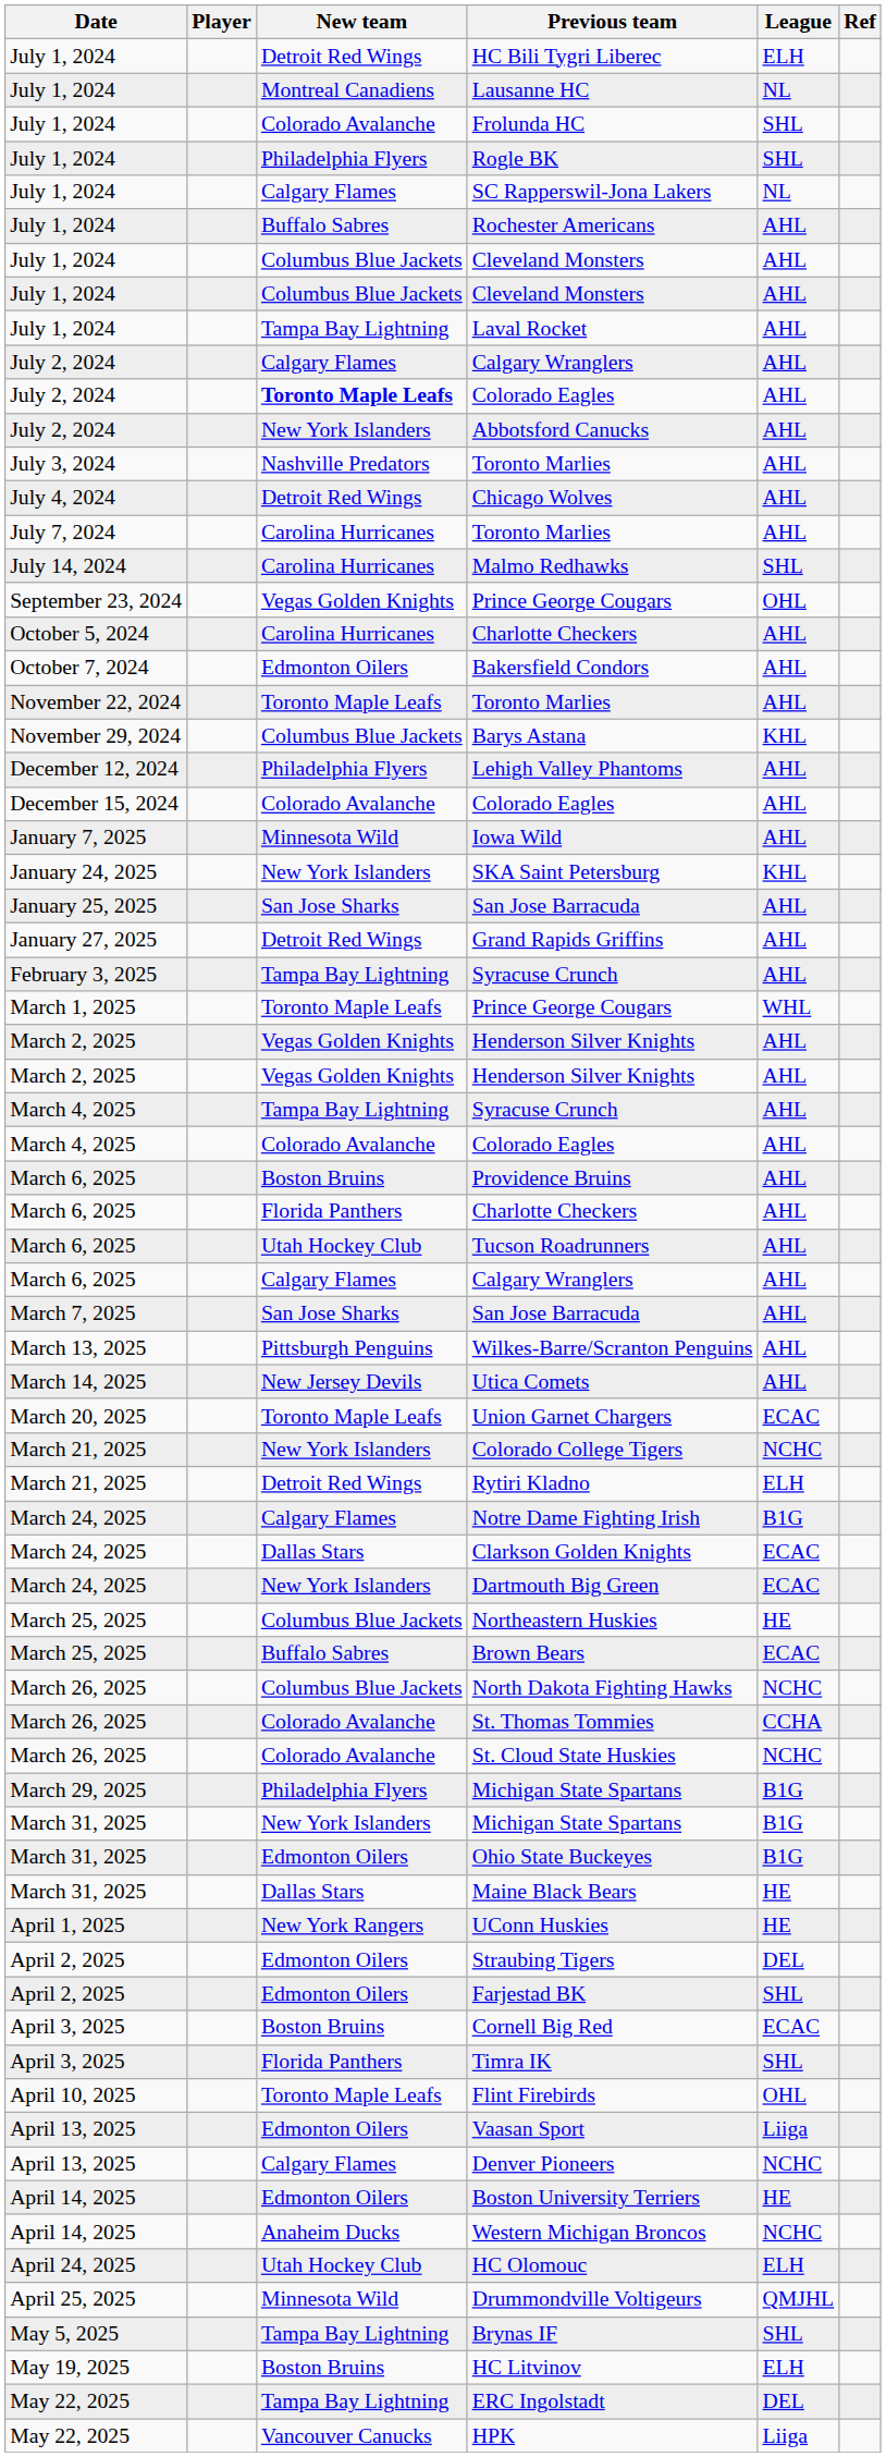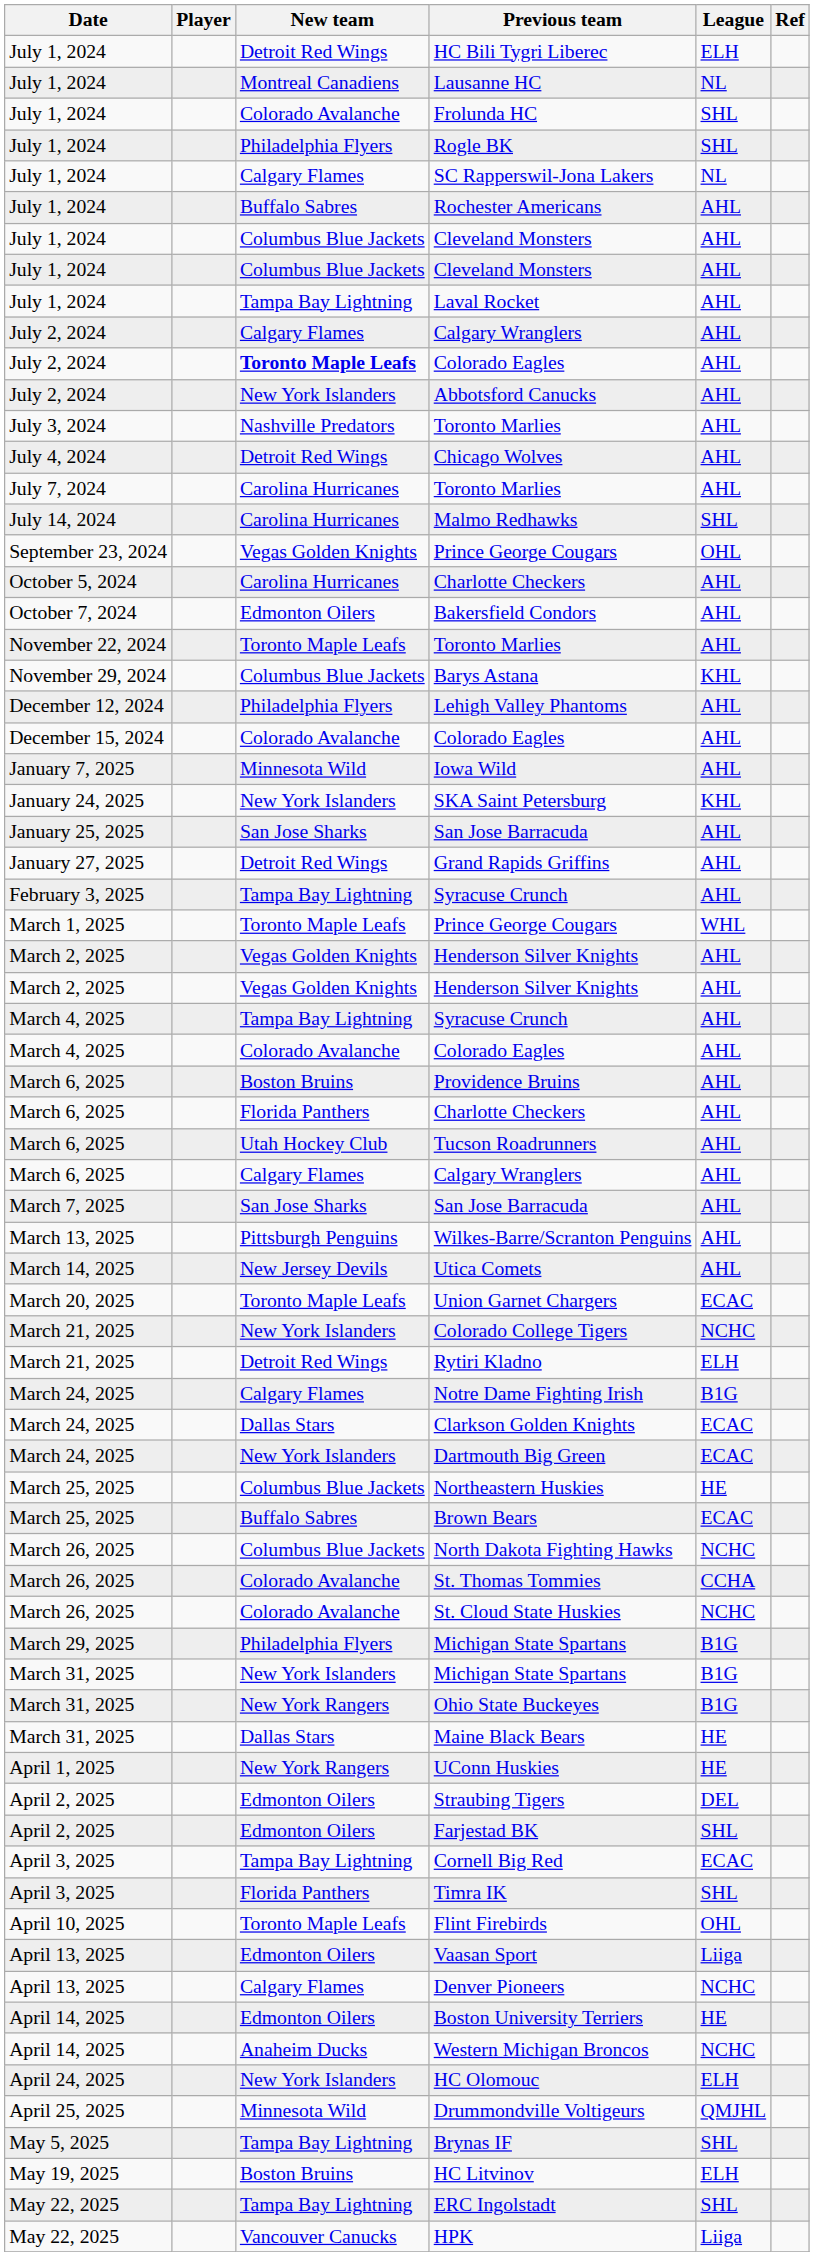 <table class="wikitable sortable" style="border:1px solid #999999;">
 <tr>
 <th>Date</th>
 <th>Player</th>
 <th>New team</th>
 <th>Previous team</th>
 <th>League</th>
 <th>Ref</th>
 </tr>
 <tr>
 <td>July 1, 2024</td>
 <td></td>
 <td><a href='#'>Detroit Red Wings</a></td>
 <td><a href='#'>HC Bili Tygri Liberec</a></td>
 <td><a href='#'>ELH</a></td>
 <td></td>
 </tr>
 <tr bgcolor="eeeeee">
 <td>July 1, 2024</td>
 <td></td>
 <td><a href='#'>Montreal Canadiens</a></td>
 <td><a href='#'>Lausanne HC</a></td>
 <td><a href='#'>NL</a></td>
 <td></td>
 </tr>
 <tr>
 <td>July 1, 2024</td>
 <td></td>
 <td><a href='#'>Colorado Avalanche</a></td>
 <td><a href='#'>Frolunda HC</a></td>
 <td><a href='#'>SHL</a></td>
 <td></td>
 </tr>
 <tr bgcolor="eeeeee">
 <td>July 1, 2024</td>
 <td></td>
 <td><a href='#'>Philadelphia Flyers</a></td>
 <td><a href='#'>Rogle BK</a></td>
 <td><a href='#'>SHL</a></td>
 <td></td>
 </tr>
 <tr>
 <td>July 1, 2024</td>
 <td></td>
 <td><a href='#'>Calgary Flames</a></td>
 <td><a href='#'>SC Rapperswil-Jona Lakers</a></td>
 <td><a href='#'>NL</a></td>
 <td></td>
 </tr>
 <tr bgcolor="eeeeee">
 <td>July 1, 2024</td>
 <td></td>
 <td><a href='#'>Buffalo Sabres</a></td>
 <td><a href='#'>Rochester Americans</a></td>
 <td><a href='#'>AHL</a></td>
 <td></td>
 </tr>
 <tr>
 <td>July 1, 2024</td>
 <td></td>
 <td><a href='#'>Columbus Blue Jackets</a></td>
 <td><a href='#'>Cleveland Monsters</a></td>
 <td><a href='#'>AHL</a></td>
 <td></td>
 </tr>
 <tr bgcolor="eeeeee">
 <td>July 1, 2024</td>
 <td></td>
 <td><a href='#'>Columbus Blue Jackets</a></td>
 <td><a href='#'>Cleveland Monsters</a></td>
 <td><a href='#'>AHL</a></td>
 <td></td>
 </tr>
 <tr>
 <td>July 1, 2024</td>
 <td></td>
 <td><a href='#'>Tampa Bay Lightning</a></td>
 <td><a href='#'>Laval Rocket</a></td>
 <td><a href='#'>AHL</a></td>
 <td></td>
 </tr>
 <tr bgcolor="eeeeee">
 <td>July 2, 2024</td>
 <td></td>
 <td><a href='#'>Calgary Flames</a></td>
 <td><a href='#'>Calgary Wranglers</a></td>
 <td><a href='#'>AHL</a></td>
 <td></td>
 </tr>
 <tr>
 <td>July 2, 2024</td>
 <td></td>
 <td><strong><a href='#'>Toronto Maple Leafs</a></strong></td>
 <td><a href='#'>Colorado Eagles</a></td>
 <td><a href='#'>AHL</a></td>
 <td></td>
 </tr>
 <tr bgcolor="eeeeee">
 <td>July 2, 2024</td>
 <td></td>
 <td><a href='#'>New York Islanders</a></td>
 <td><a href='#'>Abbotsford Canucks</a></td>
 <td><a href='#'>AHL</a></td>
 <td></td>
 </tr>
 <tr>
 <td>July 3, 2024</td>
 <td></td>
 <td><a href='#'>Nashville Predators</a></td>
 <td><a href='#'>Toronto Marlies</a></td>
 <td><a href='#'>AHL</a></td>
 <td></td>
 </tr>
 <tr bgcolor="eeeeee">
 <td>July 4, 2024</td>
 <td></td>
 <td><a href='#'>Detroit Red Wings</a></td>
 <td><a href='#'>Chicago Wolves</a></td>
 <td><a href='#'>AHL</a></td>
 <td></td>
 </tr>
 <tr>
 <td>July 7, 2024</td>
 <td></td>
 <td><a href='#'>Carolina Hurricanes</a></td>
 <td><a href='#'>Toronto Marlies</a></td>
 <td><a href='#'>AHL</a></td>
 <td></td>
 </tr>
 <tr bgcolor="eeeeee">
 <td>July 14, 2024</td>
 <td></td>
 <td><a href='#'>Carolina Hurricanes</a></td>
 <td><a href='#'>Malmo Redhawks</a></td>
 <td><a href='#'>SHL</a></td>
 <td></td>
 </tr>
 <tr>
 <td>September 23, 2024</td>
 <td></td>
 <td><a href='#'>Vegas Golden Knights</a></td>
 <td><a href='#'>Prince George Cougars</a></td>
 <td><a href='#'>OHL</a></td>
 <td></td>
 </tr>
 <tr bgcolor="eeeeee">
 <td>October 5, 2024</td>
 <td></td>
 <td><a href='#'>Carolina Hurricanes</a></td>
 <td><a href='#'>Charlotte Checkers</a></td>
 <td><a href='#'>AHL</a></td>
 <td></td>
 </tr>
 <tr>
 <td>October 7, 2024</td>
 <td></td>
 <td><a href='#'>Edmonton Oilers</a></td>
 <td><a href='#'>Bakersfield Condors</a></td>
 <td><a href='#'>AHL</a></td>
 <td></td>
 </tr>
 <tr bgcolor="eeeeee">
 <td>November 22, 2024</td>
 <td></td>
 <td><a href='#'>Toronto Maple Leafs</a></td>
 <td><a href='#'>Toronto Marlies</a></td>
 <td><a href='#'>AHL</a></td>
 <td></td>
 </tr>
 <tr>
 <td>November 29, 2024</td>
 <td></td>
 <td><a href='#'>Columbus Blue Jackets</a></td>
 <td><a href='#'>Barys Astana</a></td>
 <td><a href='#'>KHL</a></td>
 <td></td>
 </tr>
 <tr bgcolor="eeeeee">
 <td>December 12, 2024</td>
 <td></td>
 <td><a href='#'>Philadelphia Flyers</a></td>
 <td><a href='#'>Lehigh Valley Phantoms</a></td>
 <td><a href='#'>AHL</a></td>
 <td></td>
 </tr>
 <tr>
 <td>December 15, 2024</td>
 <td></td>
 <td><a href='#'>Colorado Avalanche</a></td>
 <td><a href='#'>Colorado Eagles</a></td>
 <td><a href='#'>AHL</a></td>
 <td></td>
 </tr>
 <tr bgcolor="eeeeee">
 <td>January 7, 2025</td>
 <td></td>
 <td><a href='#'>Minnesota Wild</a></td>
 <td><a href='#'>Iowa Wild</a></td>
 <td><a href='#'>AHL</a></td>
 <td></td>
 </tr>
 <tr>
 <td>January 24, 2025</td>
 <td></td>
 <td><a href='#'>New York Islanders</a></td>
 <td><a href='#'>SKA Saint Petersburg</a></td>
 <td><a href='#'>KHL</a></td>
 <td></td>
 </tr>
 <tr bgcolor="eeeeee">
 <td>January 25, 2025</td>
 <td></td>
 <td><a href='#'>San Jose Sharks</a></td>
 <td><a href='#'>San Jose Barracuda</a></td>
 <td><a href='#'>AHL</a></td>
 <td></td>
 </tr>
 <tr>
 <td>January 27, 2025</td>
 <td></td>
 <td><a href='#'>Detroit Red Wings</a></td>
 <td><a href='#'>Grand Rapids Griffins</a></td>
 <td><a href='#'>AHL</a></td>
 <td></td>
 </tr>
 <tr bgcolor="eeeeee">
 <td>February 3, 2025</td>
 <td></td>
 <td><a href='#'>Tampa Bay Lightning</a></td>
 <td><a href='#'>Syracuse Crunch</a></td>
 <td><a href='#'>AHL</a></td>
 <td></td>
 </tr>
 <tr>
 <td>March 1, 2025</td>
 <td></td>
 <td><a href='#'>Toronto Maple Leafs</a></td>
 <td><a href='#'>Prince George Cougars</a></td>
 <td><a href='#'>WHL</a></td>
 <td></td>
 </tr>
 <tr bgcolor="eeeeee">
 <td>March 2, 2025</td>
 <td></td>
 <td><a href='#'>Vegas Golden Knights</a></td>
 <td><a href='#'>Henderson Silver Knights</a></td>
 <td><a href='#'>AHL</a></td>
 <td></td>
 </tr>
 <tr>
 <td>March 2, 2025</td>
 <td></td>
 <td><a href='#'>Vegas Golden Knights</a></td>
 <td><a href='#'>Henderson Silver Knights</a></td>
 <td><a href='#'>AHL</a></td>
 <td></td>
 </tr>
 <tr bgcolor="eeeeee">
 <td>March 4, 2025</td>
 <td></td>
 <td><a href='#'>Tampa Bay Lightning</a></td>
 <td><a href='#'>Syracuse Crunch</a></td>
 <td><a href='#'>AHL</a></td>
 <td></td>
 </tr>
 <tr>
 <td>March 4, 2025</td>
 <td></td>
 <td><a href='#'>Colorado Avalanche</a></td>
 <td><a href='#'>Colorado Eagles</a></td>
 <td><a href='#'>AHL</a></td>
 <td></td>
 </tr>
 <tr bgcolor="eeeeee">
 <td>March 6, 2025</td>
 <td></td>
 <td><a href='#'>Boston Bruins</a></td>
 <td><a href='#'>Providence Bruins</a></td>
 <td><a href='#'>AHL</a></td>
 <td></td>
 </tr>
 <tr>
 <td>March 6, 2025</td>
 <td></td>
 <td><a href='#'>Florida Panthers</a></td>
 <td><a href='#'>Charlotte Checkers</a></td>
 <td><a href='#'>AHL</a></td>
 <td></td>
 </tr>
 <tr bgcolor="eeeeee">
 <td>March 6, 2025</td>
 <td></td>
 <td><a href='#'>Utah Hockey Club</a></td>
 <td><a href='#'>Tucson Roadrunners</a></td>
 <td><a href='#'>AHL</a></td>
 <td></td>
 </tr>
 <tr>
 <td>March 6, 2025</td>
 <td></td>
 <td><a href='#'>Calgary Flames</a></td>
 <td><a href='#'>Calgary Wranglers</a></td>
 <td><a href='#'>AHL</a></td>
 <td></td>
 </tr>
 <tr bgcolor="eeeeee">
 <td>March 7, 2025</td>
 <td></td>
 <td><a href='#'>San Jose Sharks</a></td>
 <td><a href='#'>San Jose Barracuda</a></td>
 <td><a href='#'>AHL</a></td>
 <td></td>
 </tr>
 <tr>
 <td>March 13, 2025</td>
 <td></td>
 <td><a href='#'>Pittsburgh Penguins</a></td>
 <td><a href='#'>Wilkes-Barre/Scranton Penguins</a></td>
 <td><a href='#'>AHL</a></td>
 <td></td>
 </tr>
 <tr bgcolor="eeeeee">
 <td>March 14, 2025</td>
 <td></td>
 <td><a href='#'>New Jersey Devils</a></td>
 <td><a href='#'>Utica Comets</a></td>
 <td><a href='#'>AHL</a></td>
 <td></td>
 </tr>
 <tr>
 <td>March 20, 2025</td>
 <td></td>
 <td><a href='#'>Toronto Maple Leafs</a></td>
 <td><a href='#'>Union Garnet Chargers</a></td>
 <td><a href='#'>ECAC</a></td>
 <td></td>
 </tr>
 <tr bgcolor="eeeeee">
 <td>March 21, 2025</td>
 <td></td>
 <td><a href='#'>New York Islanders</a></td>
 <td><a href='#'>Colorado College Tigers</a></td>
 <td><a href='#'>NCHC</a></td>
 <td></td>
 </tr>
 <tr>
 <td>March 21, 2025</td>
 <td></td>
 <td><a href='#'>Detroit Red Wings</a></td>
 <td><a href='#'>Rytiri Kladno</a></td>
 <td><a href='#'>ELH</a></td>
 <td></td>
 </tr>
 <tr bgcolor="eeeeee">
 <td>March 24, 2025</td>
 <td></td>
 <td><a href='#'>Calgary Flames</a></td>
 <td><a href='#'>Notre Dame Fighting Irish</a></td>
 <td><a href='#'>B1G</a></td>
 <td></td>
 </tr>
 <tr>
 <td>March 24, 2025</td>
 <td></td>
 <td><a href='#'>Dallas Stars</a></td>
 <td><a href='#'>Clarkson Golden Knights</a></td>
 <td><a href='#'>ECAC</a></td>
 <td></td>
 </tr>
 <tr bgcolor="eeeeee">
 <td>March 24, 2025</td>
 <td></td>
 <td><a href='#'>New York Islanders</a></td>
 <td><a href='#'>Dartmouth Big Green</a></td>
 <td><a href='#'>ECAC</a></td>
 <td></td>
 </tr>
 <tr>
 <td>March 25, 2025</td>
 <td></td>
 <td><a href='#'>Columbus Blue Jackets</a></td>
 <td><a href='#'>Northeastern Huskies</a></td>
 <td><a href='#'>HE</a></td>
 <td></td>
 </tr>
 <tr bgcolor="eeeeee">
 <td>March 25, 2025</td>
 <td></td>
 <td><a href='#'>Buffalo Sabres</a></td>
 <td><a href='#'>Brown Bears</a></td>
 <td><a href='#'>ECAC</a></td>
 <td></td>
 </tr>
 <tr>
 <td>March 26, 2025</td>
 <td></td>
 <td><a href='#'>Columbus Blue Jackets</a></td>
 <td><a href='#'>North Dakota Fighting Hawks</a></td>
 <td><a href='#'>NCHC</a></td>
 <td></td>
 </tr>
 <tr bgcolor="eeeeee">
 <td>March 26, 2025</td>
 <td></td>
 <td><a href='#'>Colorado Avalanche</a></td>
 <td><a href='#'>St. Thomas Tommies</a></td>
 <td><a href='#'>CCHA</a></td>
 <td></td>
 </tr>
 <tr>
 <td>March 26, 2025</td>
 <td></td>
 <td><a href='#'>Colorado Avalanche</a></td>
 <td><a href='#'>St. Cloud State Huskies</a></td>
 <td><a href='#'>NCHC</a></td>
 <td></td>
 </tr>
 <tr bgcolor="eeeeee">
 <td>March 29, 2025</td>
 <td></td>
 <td><a href='#'>Philadelphia Flyers</a></td>
 <td><a href='#'>Michigan State Spartans</a></td>
 <td><a href='#'>B1G</a></td>
 <td></td>
 </tr>
 <tr>
 <td>March 31, 2025</td>
 <td></td>
 <td><a href='#'>New York Islanders</a></td>
 <td><a href='#'>Michigan State Spartans</a></td>
 <td><a href='#'>B1G</a></td>
 <td></td>
 </tr>
 <tr bgcolor="eeeeee">
 <td>March 31, 2025</td>
 <td></td>
-<td><a href='#'>Edmonton Oilers</a></td>
+<td><a href='#'>New York Rangers</a></td>
 <td><a href='#'>Ohio State Buckeyes</a></td>
 <td><a href='#'>B1G</a></td>
 <td></td>
 </tr>
 <tr>
 <td>March 31, 2025</td>
 <td></td>
 <td><a href='#'>Dallas Stars</a></td>
 <td><a href='#'>Maine Black Bears</a></td>
 <td><a href='#'>HE</a></td>
 <td></td>
 </tr>
 <tr bgcolor="eeeeee">
 <td>April 1, 2025</td>
 <td></td>
 <td><a href='#'>New York Rangers</a></td>
 <td><a href='#'>UConn Huskies</a></td>
 <td><a href='#'>HE</a></td>
 <td></td>
 </tr>
 <tr>
 <td>April 2, 2025</td>
 <td></td>
 <td><a href='#'>Edmonton Oilers</a></td>
 <td><a href='#'>Straubing Tigers</a></td>
 <td><a href='#'>DEL</a></td>
 <td></td>
 </tr>
 <tr bgcolor="eeeeee">
 <td>April 2, 2025</td>
 <td></td>
 <td><a href='#'>Edmonton Oilers</a></td>
 <td><a href='#'>Farjestad BK</a></td>
 <td><a href='#'>SHL</a></td>
 <td></td>
 </tr>
 <tr>
 <td>April 3, 2025</td>
 <td></td>
-<td><a href='#'>Boston Bruins</a></td>
+<td><a href='#'>Tampa Bay Lightning</a></td>
 <td><a href='#'>Cornell Big Red</a></td>
 <td><a href='#'>ECAC</a></td>
 <td></td>
 </tr>
 <tr bgcolor="eeeeee">
 <td>April 3, 2025</td>
 <td></td>
 <td><a href='#'>Florida Panthers</a></td>
 <td><a href='#'>Timra IK</a></td>
 <td><a href='#'>SHL</a></td>
 <td></td>
 </tr>
 <tr>
 <td>April 10, 2025</td>
 <td></td>
 <td><a href='#'>Toronto Maple Leafs</a></td>
 <td><a href='#'>Flint Firebirds</a></td>
 <td><a href='#'>OHL</a></td>
 <td></td>
 </tr>
 <tr bgcolor="eeeeee">
 <td>April 13, 2025</td>
 <td></td>
 <td><a href='#'>Edmonton Oilers</a></td>
 <td><a href='#'>Vaasan Sport</a></td>
 <td><a href='#'>Liiga</a></td>
 <td></td>
 </tr>
 <tr>
 <td>April 13, 2025</td>
 <td></td>
 <td><a href='#'>Calgary Flames</a></td>
 <td><a href='#'>Denver Pioneers</a></td>
 <td><a href='#'>NCHC</a></td>
 <td></td>
 </tr>
 <tr bgcolor="eeeeee">
 <td>April 14, 2025</td>
 <td></td>
 <td><a href='#'>Edmonton Oilers</a></td>
 <td><a href='#'>Boston University Terriers</a></td>
 <td><a href='#'>HE</a></td>
 <td></td>
 </tr>
 <tr>
 <td>April 14, 2025</td>
 <td></td>
 <td><a href='#'>Anaheim Ducks</a></td>
 <td><a href='#'>Western Michigan Broncos</a></td>
 <td><a href='#'>NCHC</a></td>
 <td></td>
 </tr>
 <tr bgcolor="eeeeee">
 <td>April 24, 2025</td>
 <td></td>
-<td><a href='#'>Utah Hockey Club</a></td>
+<td><a href='#'>New York Islanders</a></td>
 <td><a href='#'>HC Olomouc</a></td>
 <td><a href='#'>ELH</a></td>
 <td></td>
 </tr>
 <tr>
 <td>April 25, 2025</td>
 <td></td>
 <td><a href='#'>Minnesota Wild</a></td>
 <td><a href='#'>Drummondville Voltigeurs</a></td>
 <td><a href='#'>QMJHL</a></td>
 <td></td>
 </tr>
 <tr bgcolor="eeeeee">
 <td>May 5, 2025</td>
 <td></td>
 <td><a href='#'>Tampa Bay Lightning</a></td>
 <td><a href='#'>Brynas IF</a></td>
 <td><a href='#'>SHL</a></td>
 <td></td>
 </tr>
 <tr>
 <td>May 19, 2025</td>
 <td></td>
 <td><a href='#'>Boston Bruins</a></td>
 <td><a href='#'>HC Litvinov</a></td>
 <td><a href='#'>ELH</a></td>
 <td></td>
 </tr>
 <tr bgcolor="eeeeee">
 <td>May 22, 2025</td>
 <td></td>
 <td><a href='#'>Tampa Bay Lightning</a></td>
 <td><a href='#'>ERC Ingolstadt</a></td>
-<td><a href='#'>DEL</a></td>
+<td><a href='#'>SHL</a></td>
 <td></td>
 </tr>
 <tr>
 <td>May 22, 2025</td>
 <td></td>
 <td><a href='#'>Vancouver Canucks</a></td>
 <td><a href='#'>HPK</a></td>
 <td><a href='#'>Liiga</a></td>
 <td></td>
 </tr>
 </table>
